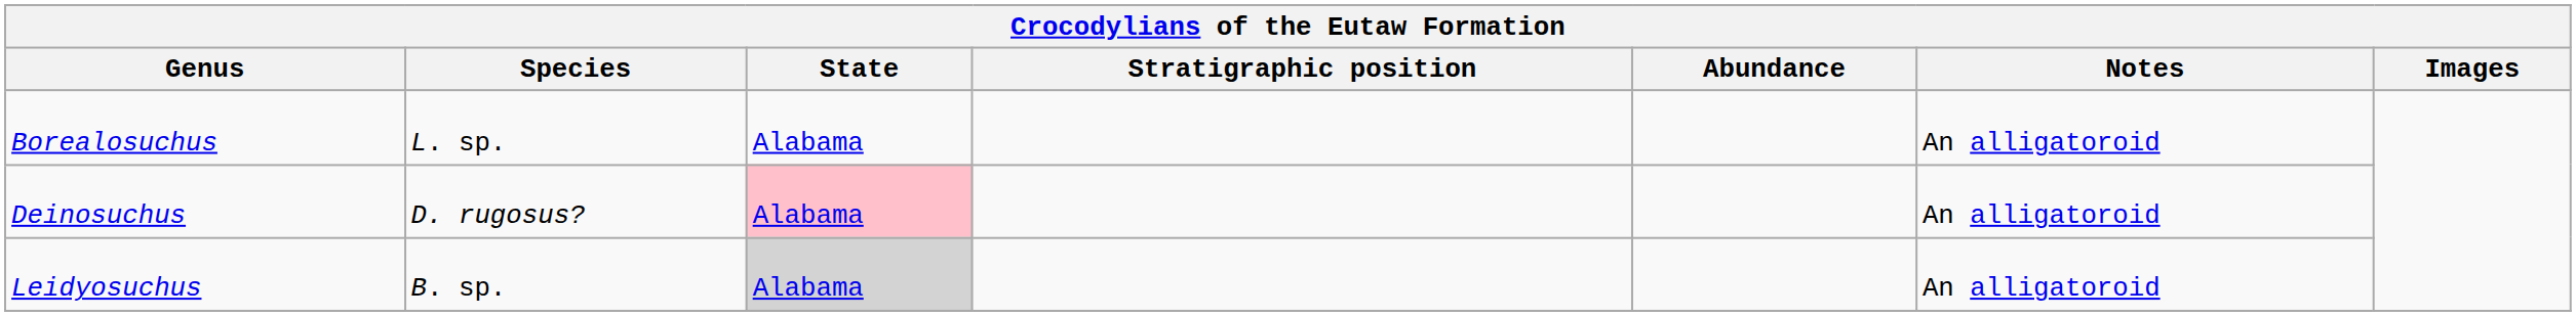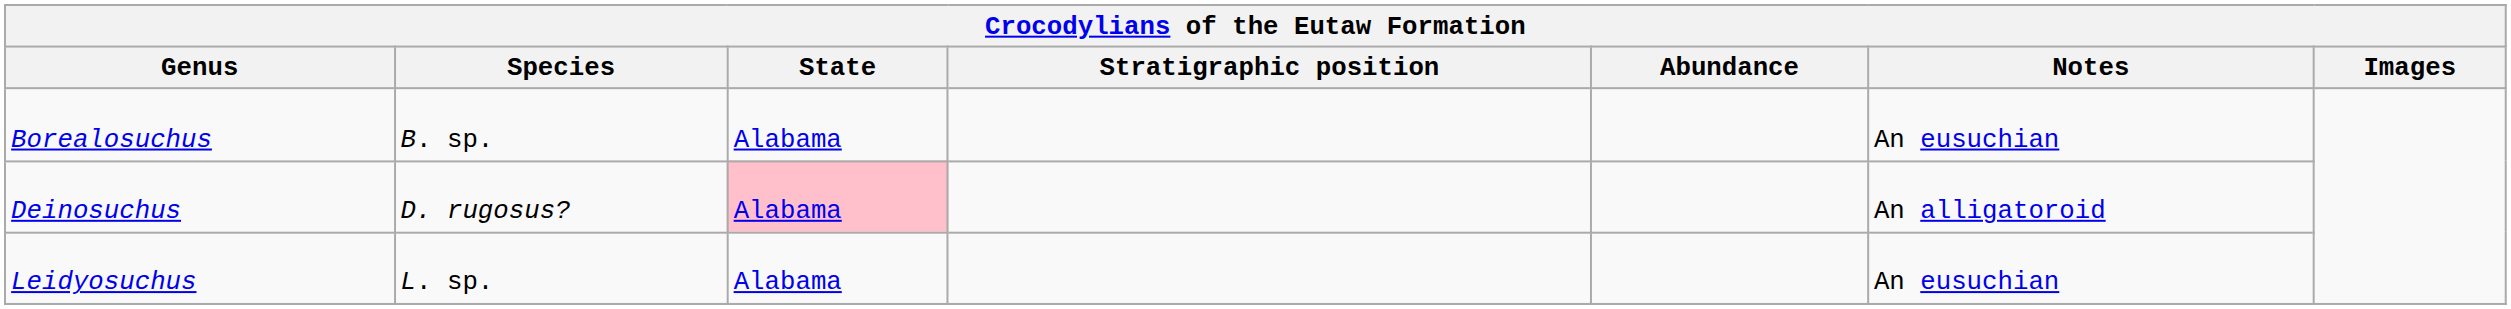 <table class="wikitable" align="center" width="100%">
 <tr>
 <th colspan="7" align="center"><strong><a href='#'>Crocodylians</a> of the Eutaw Formation</strong></th>
 </tr>
 <tr>
 <th>Genus</th>
 <th>Species</th>
 <th>State</th>
 <th>Stratigraphic position</th>
 <th>Abundance</th>
 <th>Notes</th>
 <th>Images</th>
 </tr>
 <tr>
 <td><br><em><a href='#'>Borealosuchus</a></em></td>
-<td><br><em>L</em>. sp.</td>
+<td><br><em>B</em>. sp.</td>
 <td><br><a href='#'>Alabama</a></td>
 <td></td>
 <td></td>
-<td><br>An <a href='#'>alligatoroid</a></td>
+<td><br>An <a href='#'>eusuchian</a></td>
 <td rowspan="99"><br></td>
 </tr>
 <tr>
 <td><br><em><a href='#'>Deinosuchus</a></em></td>
 <td><br><em>D. rugosus?</em></td>
 <td style="background: pink;"><br><a href='#'>Alabama</a></td>
 <td></td>
 <td></td>
 <td><br>An <a href='#'>alligatoroid</a></td>
 </tr>
 <tr>
 <td><br><em><a href='#'>Leidyosuchus</a></em></td>
-<td><br><em>B</em>. sp.</td>
-<td style="background: lightgrey;"><br><a href='#'>Alabama</a></td>
+<td><br><em>L</em>. sp.</td>
+<td><br><a href='#'>Alabama</a></td>
 <td></td>
 <td></td>
-<td><br>An <a href='#'>alligatoroid</a></td>
+<td><br>An <a href='#'>eusuchian</a></td>
 </tr>
 <tr>
 </tr>
 </table>
